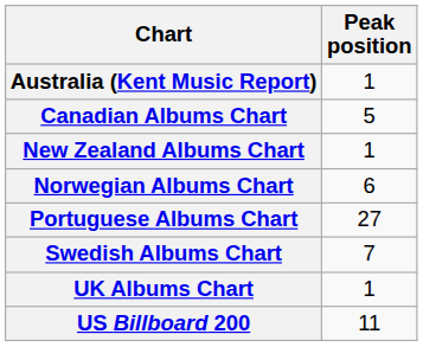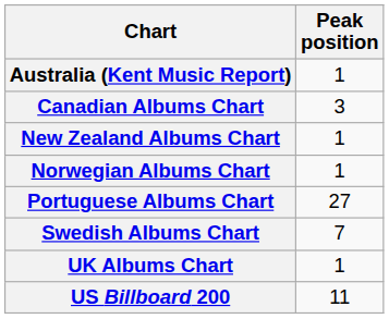 <table class="wikitable sortable plainrowheaders" style="text-align:center;">
 <tr>
 <th scope="col">Chart</th>
 <th scope="col">Peak<br>position</th>
 </tr>
 <tr>
 <th scope="row">Australia (<a href='#'>Kent Music Report</a>)</th>
 <td>1</td>
 </tr>
 <tr>
 <th scope="row"><a href='#'>Canadian Albums Chart</a></th>
-<td>5</td>
+<td>3</td>
 </tr>
 <tr>
 <th scope="row"><a href='#'>New Zealand Albums Chart</a></th>
 <td>1</td>
 </tr>
 <tr>
 <th scope="row"><a href='#'>Norwegian Albums Chart</a></th>
-<td>6</td>
+<td>1</td>
 </tr>
 <tr>
 <th scope="row"><a href='#'>Portuguese Albums Chart</a></th>
 <td>27</td>
 </tr>
 <tr>
 <th scope="row"><a href='#'>Swedish Albums Chart</a></th>
 <td>7</td>
 </tr>
 <tr>
 <th scope="row"><a href='#'>UK Albums Chart</a></th>
 <td>1</td>
 </tr>
 <tr>
 <th scope="row"><a href='#'>US <em>Billboard</em> 200</a></th>
 <td>11</td>
 </tr>
 </table>
